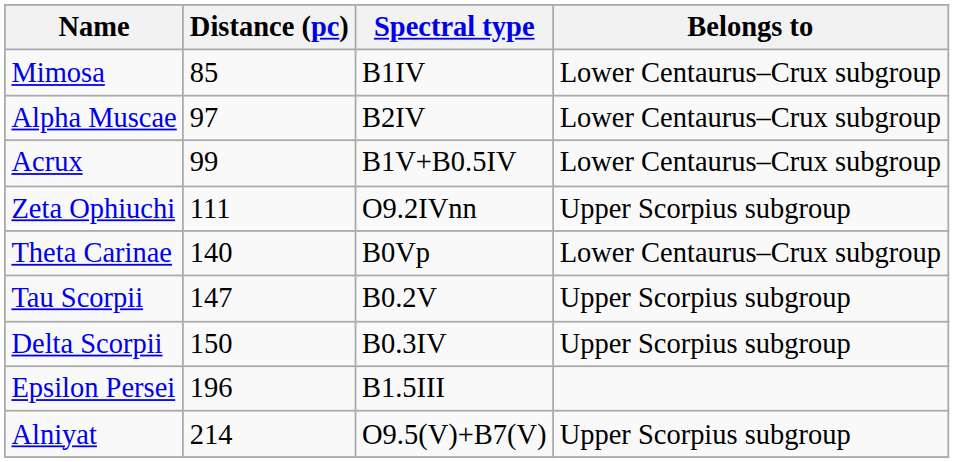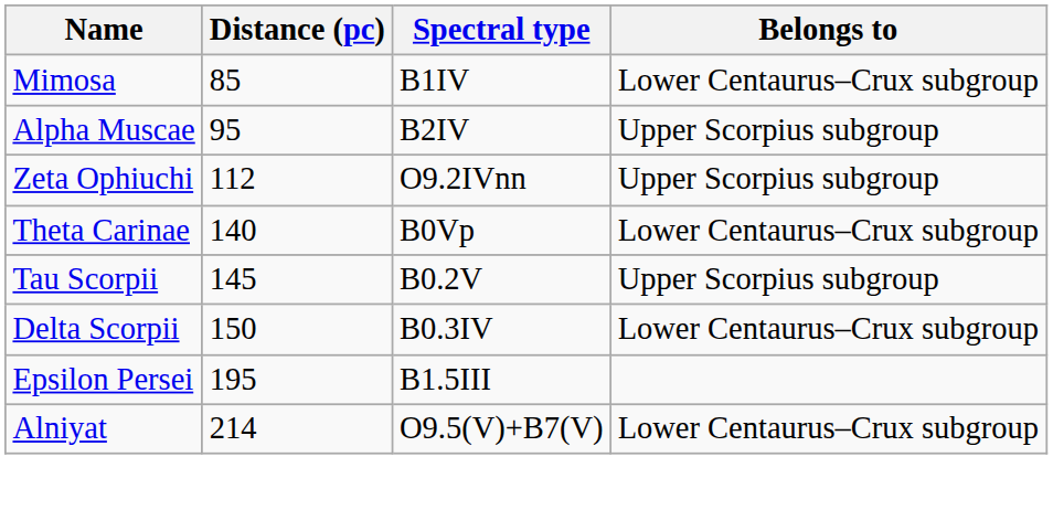 <table class="wikitable sortable">
 <tr>
 <th>Name</th>
 <th>Distance (<a href='#'>pc</a>)</th>
 <th><a href='#'>Spectral type</a></th>
 <th>Belongs to</th>
 </tr>
 <tr>
 <td><a href='#'>Mimosa</a></td>
 <td>85</td>
 <td>B1IV</td>
 <td>Lower Centaurus–Crux subgroup</td>
 </tr>
 <tr>
 <td><a href='#'>Alpha Muscae</a></td>
-<td>97</td>
+<td>95</td>
 <td>B2IV</td>
-<td>Lower Centaurus–Crux subgroup</td>
-</tr>
-<tr>
-<td><a href='#'>Acrux</a></td>
-<td>99</td>
-<td>B1V+B0.5IV</td>
-<td>Lower Centaurus–Crux subgroup</td>
+<td>Upper Scorpius subgroup</td>
 </tr>
 <tr>
 <td><a href='#'>Zeta Ophiuchi</a></td>
-<td>111</td>
+<td>112</td>
 <td>O9.2IVnn</td>
 <td>Upper Scorpius subgroup</td>
 </tr>
 <tr>
 <td><a href='#'>Theta Carinae</a></td>
 <td>140</td>
 <td>B0Vp</td>
 <td>Lower Centaurus–Crux subgroup</td>
 </tr>
 <tr>
 <td><a href='#'>Tau Scorpii</a></td>
-<td>147</td>
+<td>145</td>
 <td>B0.2V</td>
 <td>Upper Scorpius subgroup</td>
 </tr>
 <tr>
 <td><a href='#'>Delta Scorpii</a></td>
 <td>150</td>
 <td>B0.3IV</td>
-<td>Upper Scorpius subgroup</td>
+<td>Lower Centaurus–Crux subgroup</td>
 </tr>
 <tr>
 <td><a href='#'>Epsilon Persei</a></td>
-<td>196</td>
+<td>195</td>
 <td>B1.5III</td>
 <td></td>
 </tr>
 <tr>
 <td><a href='#'>Alniyat</a></td>
 <td>214</td>
 <td>O9.5(V)+B7(V)</td>
-<td>Upper Scorpius subgroup</td>
+<td>Lower Centaurus–Crux subgroup</td>
 </tr>
 </table>
